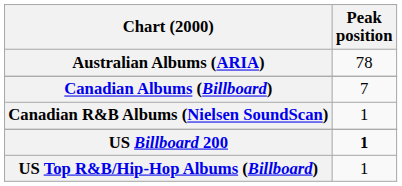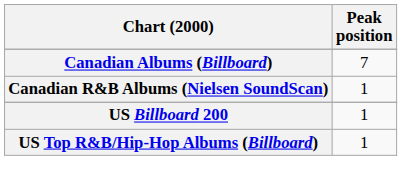 <table class="wikitable sortable plainrowheaders" style="text-align:center;">
 <tr>
 <th scope="col">Chart (2000)</th>
 <th scope="col">Peak<br>position</th>
-</tr>
-<tr>
-<th scope="row">Australian Albums (<a href='#'>ARIA</a>)</th>
-<td>78</td>
 </tr>
 <tr>
 </tr>
 <tr>
 </tr>
 <tr>
 </tr>
 <tr>
 <th scope="row"><a href='#'>Canadian Albums</a> (<em><a href='#'>Billboard</a></em>)</th>
 <td>7</td>
 </tr>
 <tr>
 <th scope="row">Canadian R&B Albums (<a href='#'>Nielsen SoundScan</a>)</th>
 <td>1</td>
 </tr>
 <tr>
 </tr>
 <tr>
 </tr>
 <tr>
 </tr>
 <tr>
 </tr>
 <tr>
 </tr>
 <tr>
 </tr>
 <tr>
 </tr>
 <tr>
 <th scope="row">US <a href='#'><em>Billboard</em> 200</a></th>
-<td><strong>1</strong></td>
+<td>1</td>
 </tr>
 <tr>
 <th scope="row">US <a href='#'>Top R&B/Hip-Hop Albums</a> (<em><a href='#'>Billboard</a></em>)</th>
 <td>1</td>
 </tr>
 </table>
